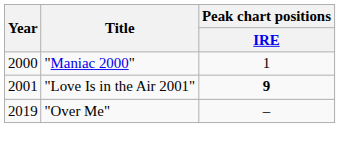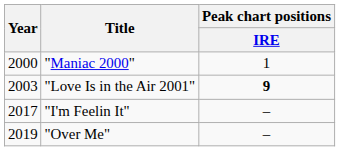 <table class="wikitable">
 <tr>
 <th rowspan="2">Year</th>
 <th rowspan="2">Title</th>
 <th colspan="1">Peak chart positions</th>
 </tr>
 <tr>
 <th><a href='#'>IRE</a></th>
 </tr>
 <tr>
 <td>2000</td>
 <td>"<a href='#'>Maniac 2000</a>"</td>
 <td align="center">1</td>
 </tr>
 <tr>
-<td>2001</td>
+<td>2003</td>
 <td>"Love Is in the Air 2001"</td>
 <td align="center"><strong>9</strong></td>
+</tr>
+<tr>
+<td>2017</td>
+<td>"I'm Feelin It"</td>
+<td align="center">–</td>
 </tr>
 <tr>
 <td>2019</td>
 <td>"Over Me"</td>
 <td align="center">–</td>
 </tr>
 </table>
